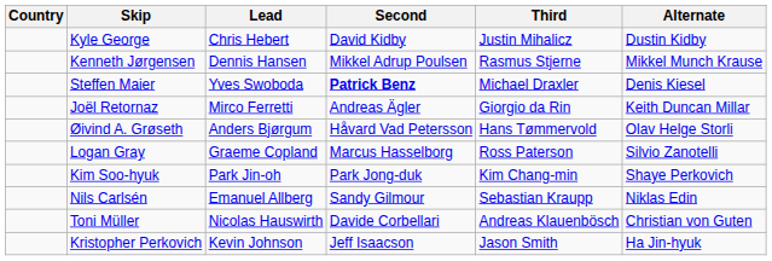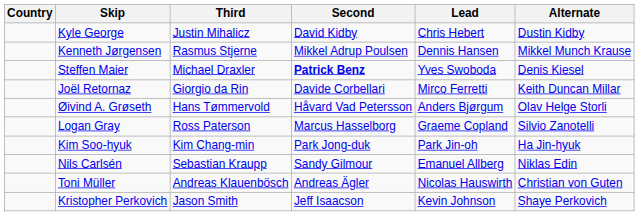 <table class=wikitable>
 <tr>
 <th>Country</th>
 <th>Skip</th>
+<th>Third</th>
+<th>Second</th>
 <th>Lead</th>
-<th>Second</th>
-<th>Third</th>
 <th>Alternate</th>
 </tr>
 <tr>
 <td></td>
 <td><a href='#'>Kyle George</a></td>
+<td><a href='#'>Justin Mihalicz</a></td>
+<td><a href='#'>David Kidby</a></td>
 <td><a href='#'>Chris Hebert</a></td>
-<td><a href='#'>David Kidby</a></td>
-<td><a href='#'>Justin Mihalicz</a></td>
 <td><a href='#'>Dustin Kidby</a></td>
 </tr>
 <tr>
 <td></td>
 <td><a href='#'>Kenneth Jørgensen</a></td>
+<td><a href='#'>Rasmus Stjerne</a></td>
+<td><a href='#'>Mikkel Adrup Poulsen</a></td>
 <td><a href='#'>Dennis Hansen</a></td>
-<td><a href='#'>Mikkel Adrup Poulsen</a></td>
-<td><a href='#'>Rasmus Stjerne</a></td>
 <td><a href='#'>Mikkel Munch Krause</a></td>
 </tr>
 <tr>
 <td></td>
 <td><a href='#'>Steffen Maier</a></td>
+<td><a href='#'>Michael Draxler</a></td>
+<td><strong><a href='#'>Patrick Benz</a></strong></td>
 <td><a href='#'>Yves Swoboda</a></td>
-<td><strong><a href='#'>Patrick Benz</a></strong></td>
-<td><a href='#'>Michael Draxler</a></td>
 <td><a href='#'>Denis Kiesel</a></td>
 </tr>
 <tr>
 <td></td>
 <td><a href='#'>Joël Retornaz</a></td>
+<td><a href='#'>Giorgio da Rin</a></td>
+<td><a href='#'>Davide Corbellari</a></td>
 <td><a href='#'>Mirco Ferretti</a></td>
-<td><a href='#'>Andreas Ägler</a></td>
-<td><a href='#'>Giorgio da Rin</a></td>
 <td><a href='#'>Keith Duncan Millar</a></td>
 </tr>
 <tr>
 <td></td>
 <td><a href='#'>Øivind A. Grøseth</a></td>
+<td><a href='#'>Hans Tømmervold</a></td>
+<td><a href='#'>Håvard Vad Petersson</a></td>
 <td><a href='#'>Anders Bjørgum</a></td>
-<td><a href='#'>Håvard Vad Petersson</a></td>
-<td><a href='#'>Hans Tømmervold</a></td>
 <td><a href='#'>Olav Helge Storli</a></td>
 </tr>
 <tr>
 <td></td>
 <td><a href='#'>Logan Gray</a></td>
+<td><a href='#'>Ross Paterson</a></td>
+<td><a href='#'>Marcus Hasselborg</a></td>
 <td><a href='#'>Graeme Copland</a></td>
-<td><a href='#'>Marcus Hasselborg</a></td>
-<td><a href='#'>Ross Paterson</a></td>
 <td><a href='#'>Silvio Zanotelli</a></td>
 </tr>
 <tr>
 <td></td>
 <td><a href='#'>Kim Soo-hyuk</a></td>
+<td><a href='#'>Kim Chang-min</a></td>
+<td><a href='#'>Park Jong-duk</a></td>
 <td><a href='#'>Park Jin-oh</a></td>
-<td><a href='#'>Park Jong-duk</a></td>
-<td><a href='#'>Kim Chang-min</a></td>
-<td><a href='#'>Shaye Perkovich</a></td>
+<td><a href='#'>Ha Jin-hyuk</a></td>
 </tr>
 <tr>
 <td></td>
 <td><a href='#'>Nils Carlsén</a></td>
+<td><a href='#'>Sebastian Kraupp</a></td>
+<td><a href='#'>Sandy Gilmour</a></td>
 <td><a href='#'>Emanuel Allberg</a></td>
-<td><a href='#'>Sandy Gilmour</a></td>
-<td><a href='#'>Sebastian Kraupp</a></td>
 <td><a href='#'>Niklas Edin</a></td>
 </tr>
 <tr>
 <td></td>
 <td><a href='#'>Toni Müller</a></td>
+<td><a href='#'>Andreas Klauenbösch</a></td>
+<td><a href='#'>Andreas Ägler</a></td>
 <td><a href='#'>Nicolas Hauswirth</a></td>
-<td><a href='#'>Davide Corbellari</a></td>
-<td><a href='#'>Andreas Klauenbösch</a></td>
 <td><a href='#'>Christian von Guten</a></td>
 </tr>
 <tr>
 <td></td>
 <td><a href='#'>Kristopher Perkovich</a></td>
+<td><a href='#'>Jason Smith</a></td>
+<td><a href='#'>Jeff Isaacson</a></td>
 <td><a href='#'>Kevin Johnson</a></td>
-<td><a href='#'>Jeff Isaacson</a></td>
-<td><a href='#'>Jason Smith</a></td>
-<td><a href='#'>Ha Jin-hyuk</a></td>
+<td><a href='#'>Shaye Perkovich</a></td>
 </tr>
 </table>
